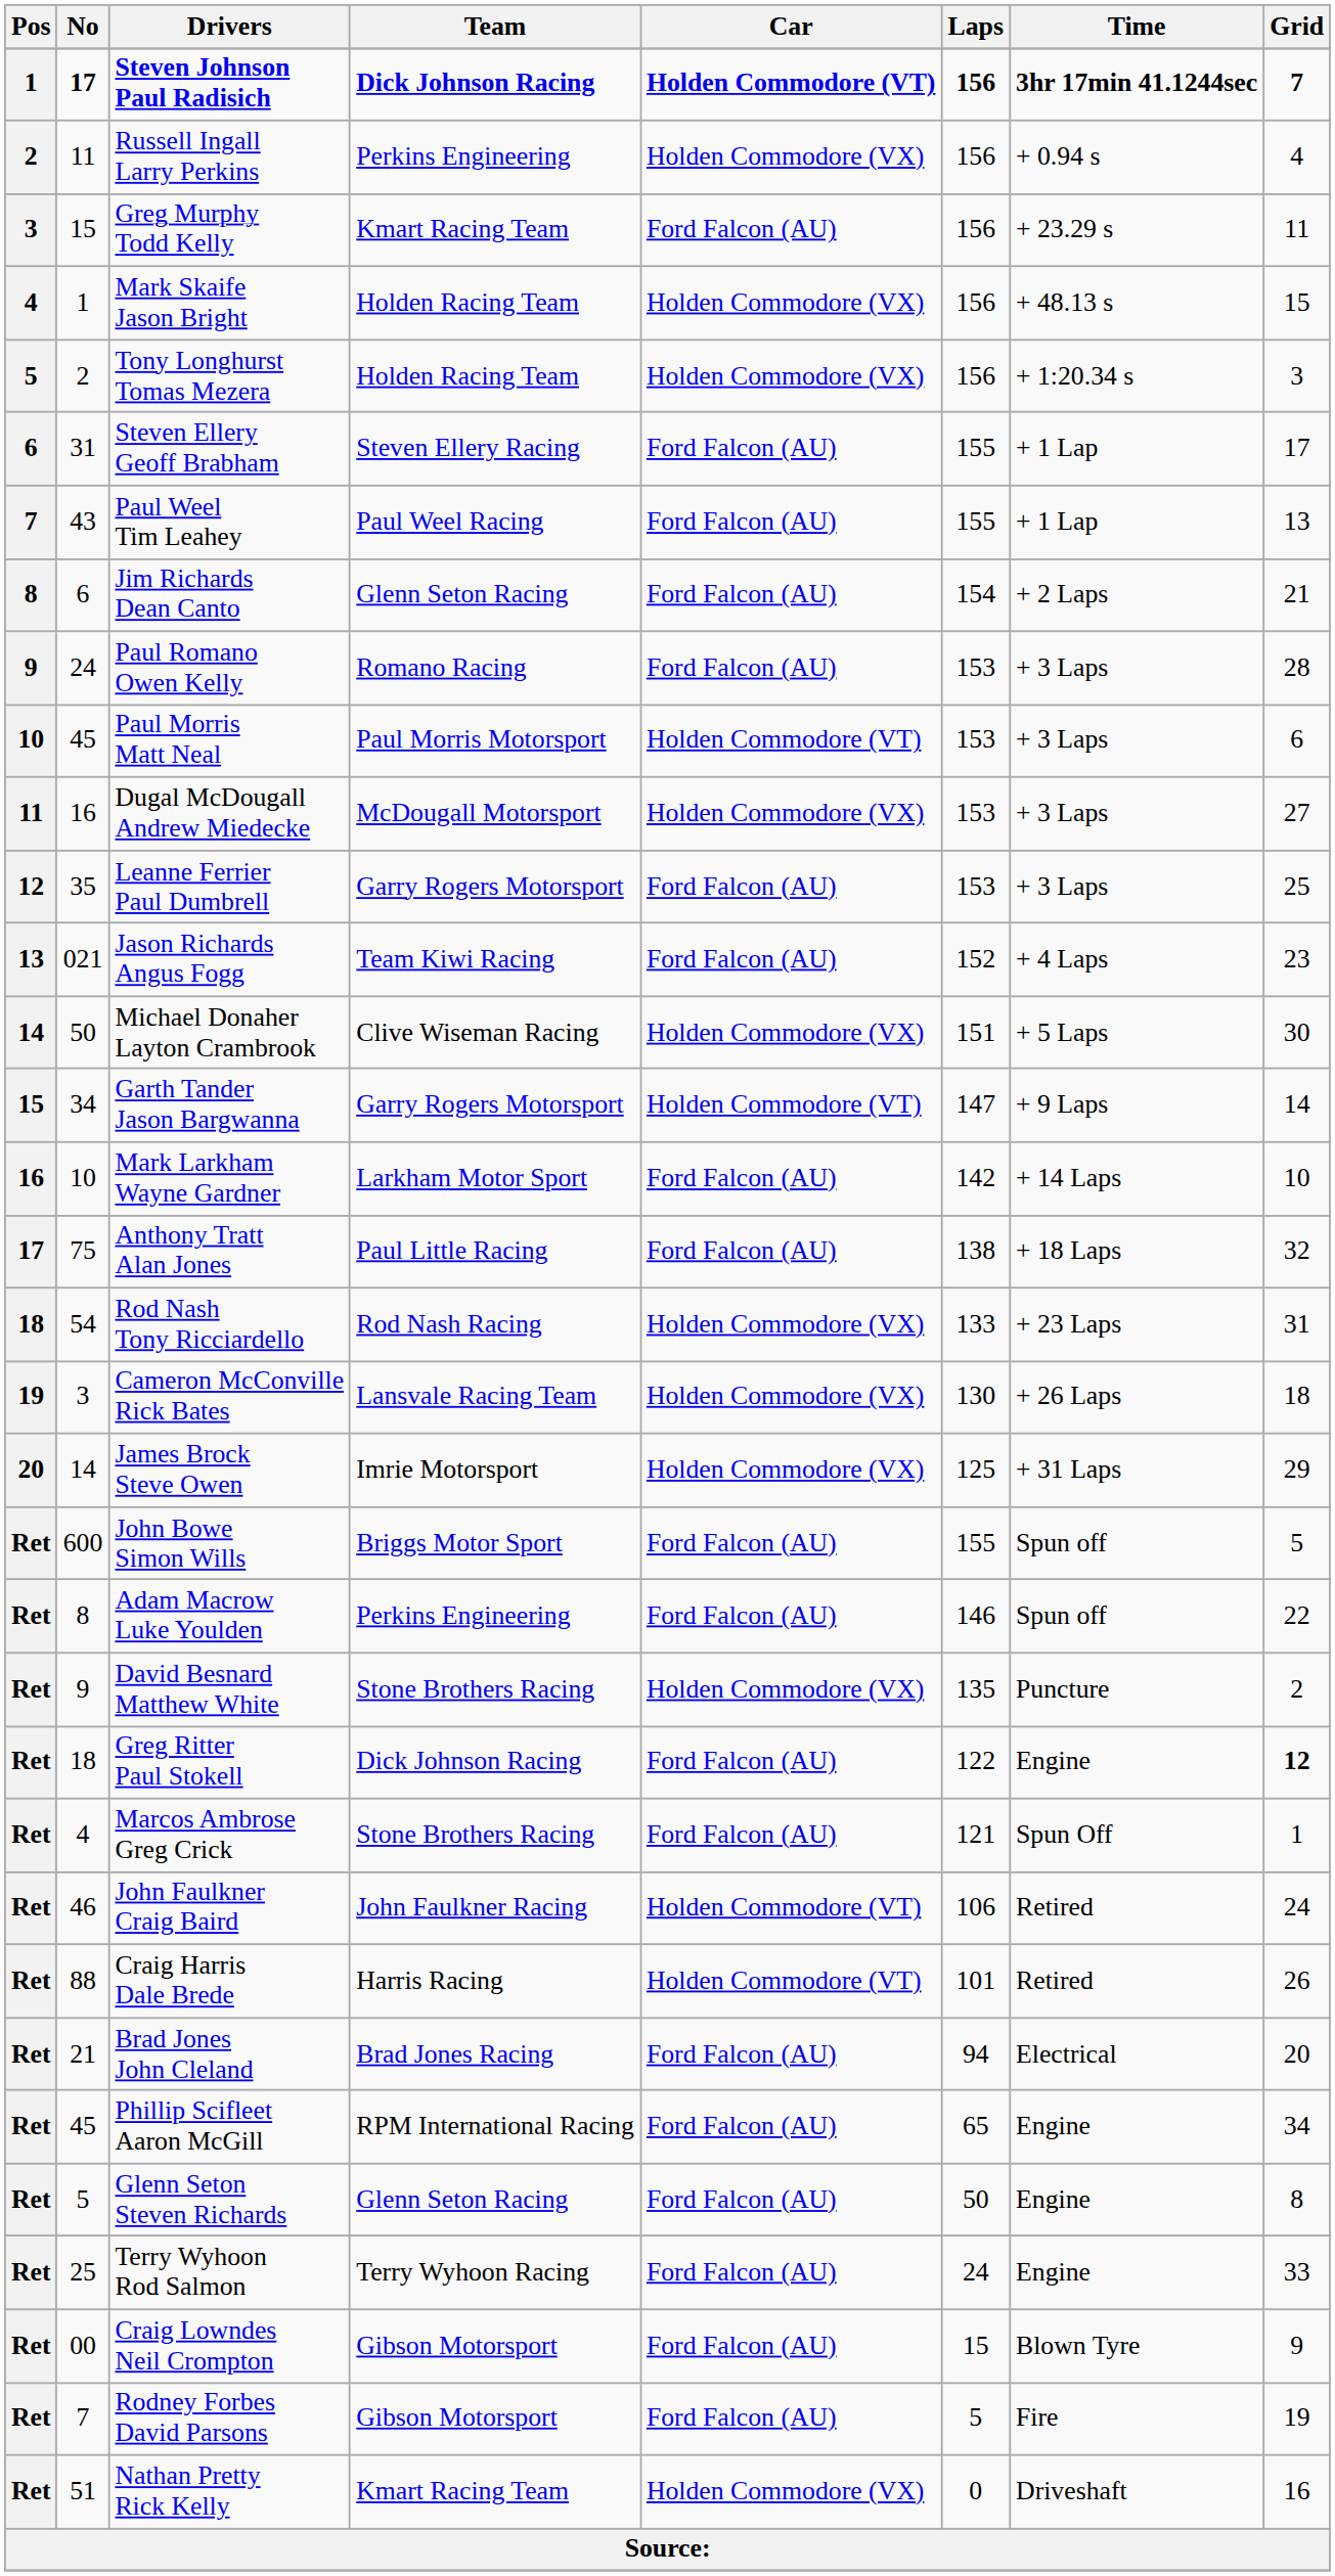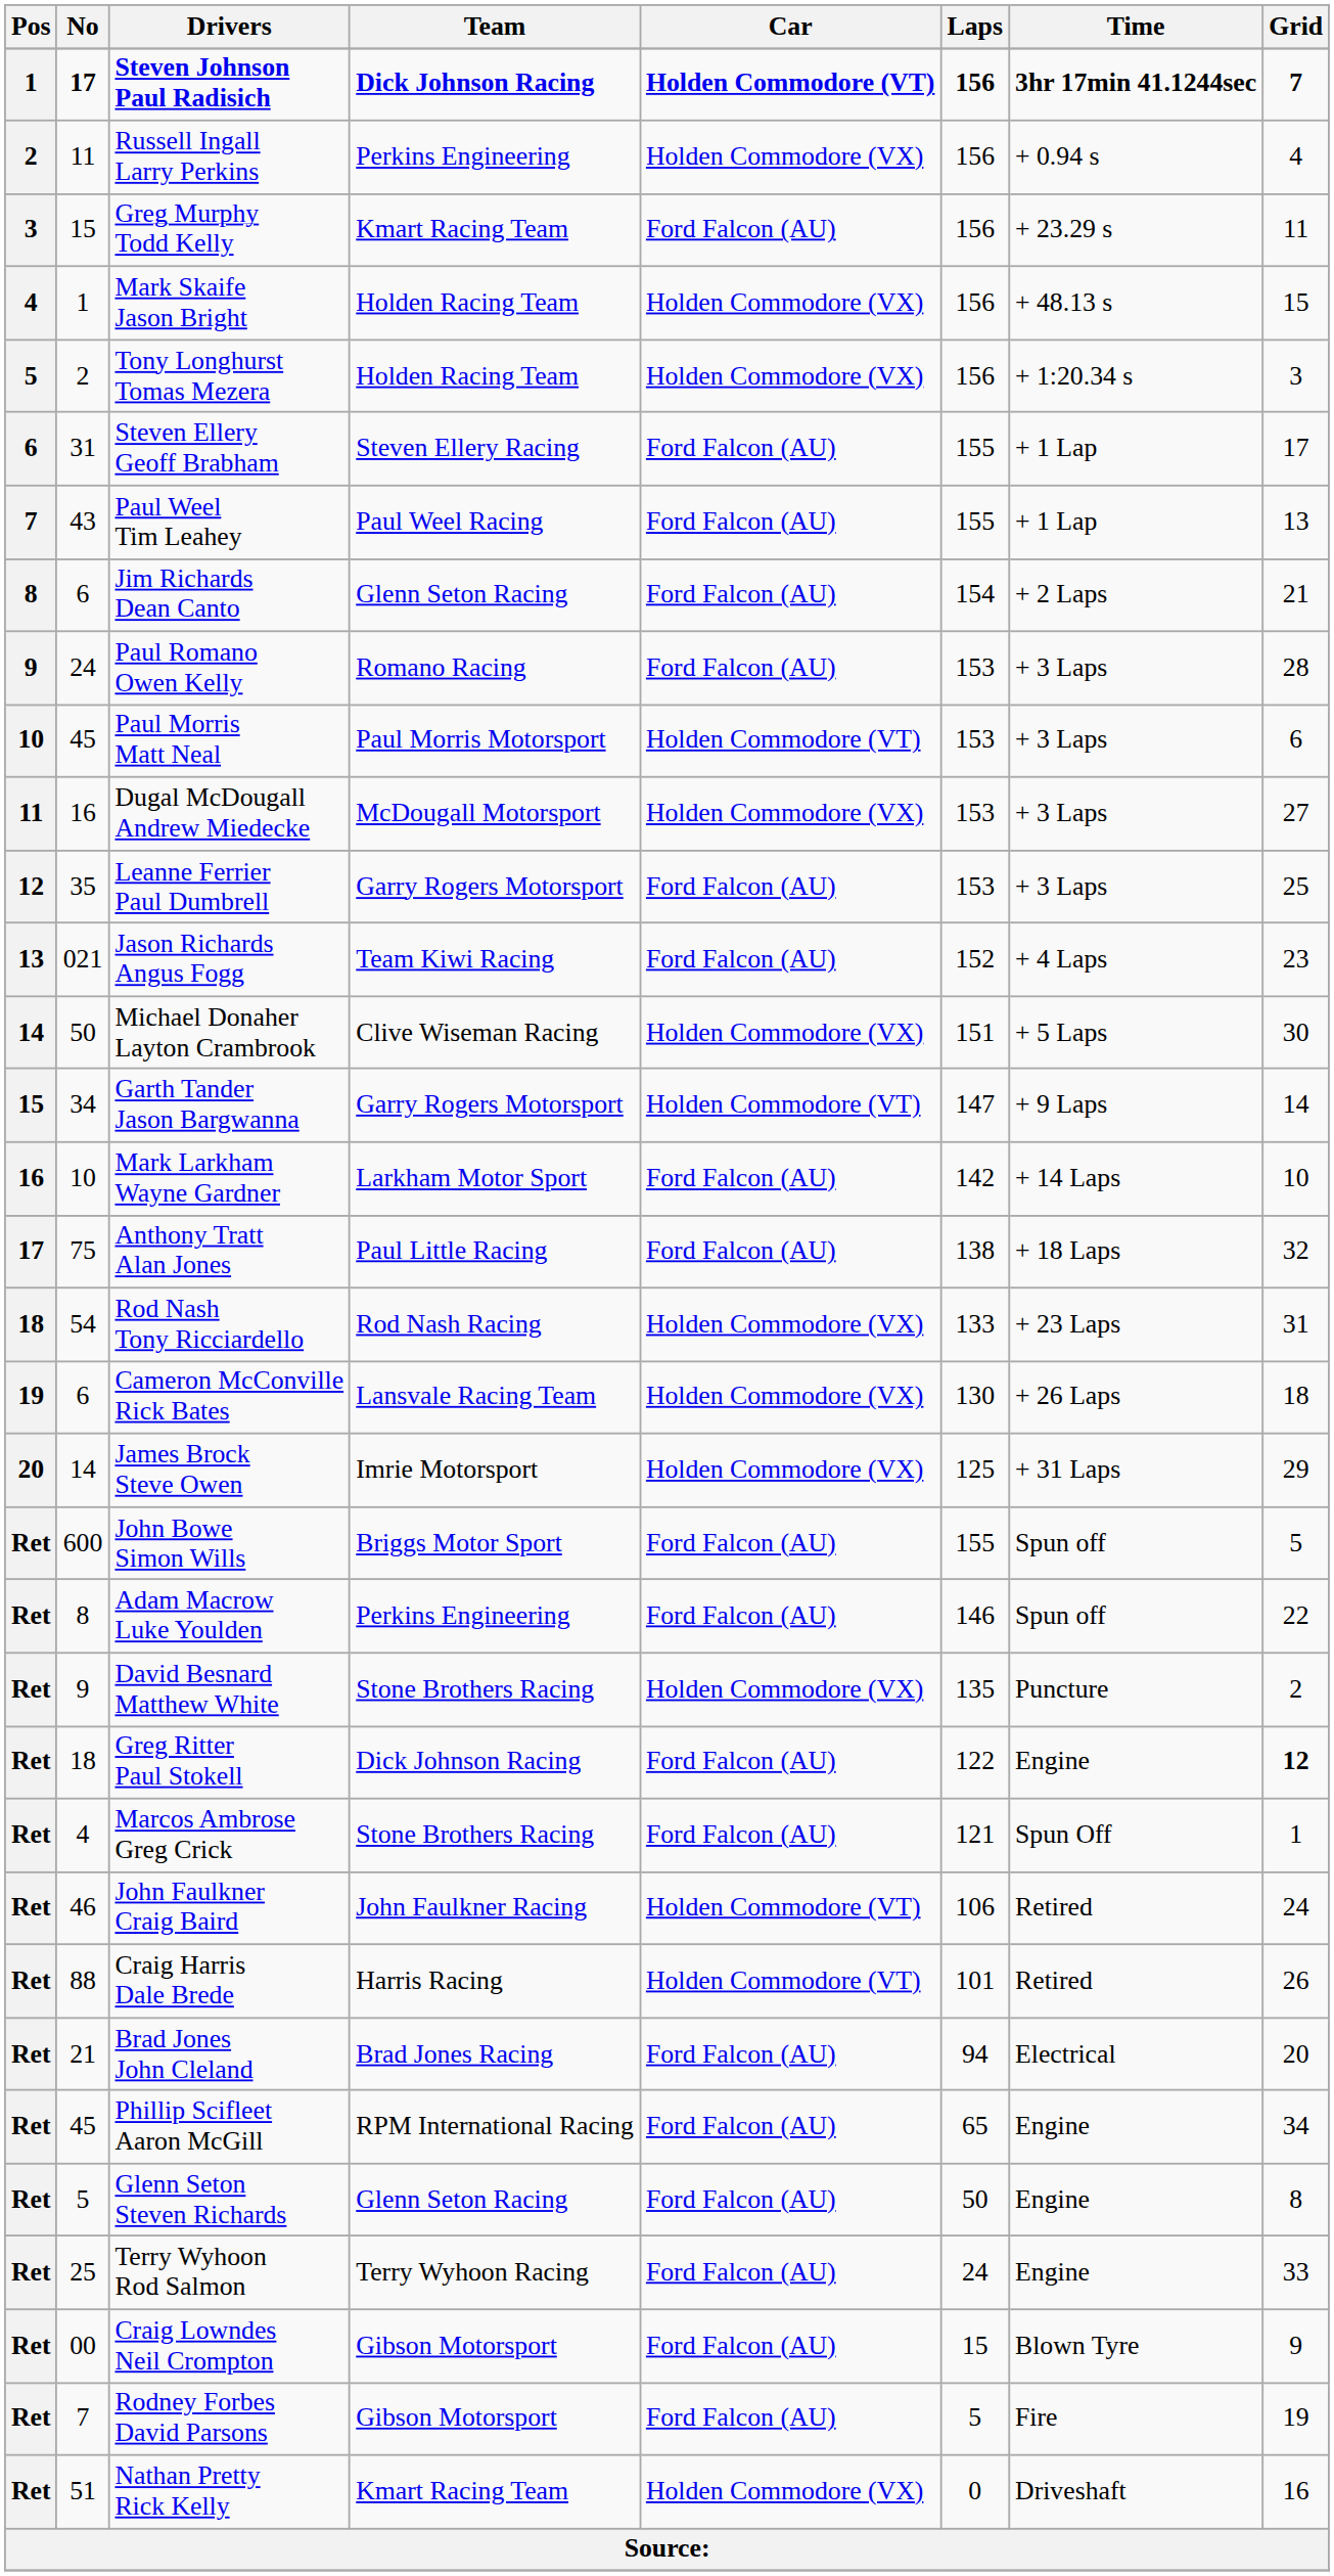 <table class="wikitable" style="font-size: 87%;">
 <tr>
 <th>Pos</th>
 <th>No</th>
 <th>Drivers</th>
 <th>Team</th>
 <th>Car</th>
 <th>Laps</th>
 <th>Time</th>
 <th>Grid</th>
 </tr>
 <tr>
 </tr>
 <tr style="font-weight:bold">
 <th>1</th>
 <td align=center>17</td>
 <td> <a href='#'>Steven Johnson</a><br> <a href='#'>Paul Radisich</a></td>
 <td><a href='#'>Dick Johnson Racing</a></td>
 <td><a href='#'>Holden Commodore (VT)</a></td>
 <td align=center>156</td>
 <td>3hr 17min 41.1244sec</td>
 <td align=center>7</td>
 </tr>
 <tr>
 <th>2</th>
 <td align=center>11</td>
 <td> <a href='#'>Russell Ingall</a><br> <a href='#'>Larry Perkins</a></td>
 <td><a href='#'>Perkins Engineering</a></td>
 <td><a href='#'>Holden Commodore (VX)</a></td>
 <td align=center>156</td>
 <td>+ 0.94 s</td>
 <td align=center>4</td>
 </tr>
 <tr>
 <th>3</th>
 <td align=center>15</td>
 <td> <a href='#'>Greg Murphy</a><br> <a href='#'>Todd Kelly</a></td>
 <td><a href='#'>Kmart Racing Team</a></td>
 <td><a href='#'>Ford Falcon (AU)</a></td>
 <td align=center>156</td>
 <td>+ 23.29 s</td>
 <td align=center>11</td>
 </tr>
 <tr>
 <th>4</th>
 <td align=center>1</td>
 <td> <a href='#'>Mark Skaife</a><br> <a href='#'>Jason Bright</a></td>
 <td><a href='#'>Holden Racing Team</a></td>
 <td><a href='#'>Holden Commodore (VX)</a></td>
 <td align=center>156</td>
 <td>+ 48.13 s</td>
 <td align=center>15</td>
 </tr>
 <tr>
 <th>5</th>
 <td align=center>2</td>
 <td> <a href='#'>Tony Longhurst</a><br> <a href='#'>Tomas Mezera</a></td>
 <td><a href='#'>Holden Racing Team</a></td>
 <td><a href='#'>Holden Commodore (VX)</a></td>
 <td align=center>156</td>
 <td>+ 1:20.34 s</td>
 <td align=center>3</td>
 </tr>
 <tr>
 <th>6</th>
 <td align=center>31</td>
 <td> <a href='#'>Steven Ellery</a><br> <a href='#'>Geoff Brabham</a></td>
 <td><a href='#'>Steven Ellery Racing</a></td>
 <td><a href='#'>Ford Falcon (AU)</a></td>
 <td align=center>155</td>
 <td>+ 1 Lap</td>
 <td align=center>17</td>
 </tr>
 <tr>
 <th>7</th>
 <td align=center>43</td>
 <td> <a href='#'>Paul Weel</a><br> Tim Leahey</td>
 <td><a href='#'>Paul Weel Racing</a></td>
 <td><a href='#'>Ford Falcon (AU)</a></td>
 <td align=center>155</td>
 <td>+ 1 Lap</td>
 <td align=center>13</td>
 </tr>
 <tr>
 <th>8</th>
 <td align=center>6</td>
 <td> <a href='#'>Jim Richards</a><br> <a href='#'>Dean Canto</a></td>
 <td><a href='#'>Glenn Seton Racing</a></td>
 <td><a href='#'>Ford Falcon (AU)</a></td>
 <td align=center>154</td>
 <td>+ 2 Laps</td>
 <td align=center>21</td>
 </tr>
 <tr>
 <th>9</th>
 <td align=center>24</td>
 <td> <a href='#'>Paul Romano</a><br> <a href='#'>Owen Kelly</a></td>
 <td><a href='#'>Romano Racing</a></td>
 <td><a href='#'>Ford Falcon (AU)</a></td>
 <td align=center>153</td>
 <td>+ 3 Laps</td>
 <td align=center>28</td>
 </tr>
 <tr>
 <th>10</th>
 <td align=center>45</td>
 <td> <a href='#'>Paul Morris</a><br> <a href='#'>Matt Neal</a></td>
 <td><a href='#'>Paul Morris Motorsport</a></td>
 <td><a href='#'>Holden Commodore (VT)</a></td>
 <td align=center>153</td>
 <td>+ 3 Laps</td>
 <td align=center>6</td>
 </tr>
 <tr>
 <th>11</th>
 <td align=center>16</td>
 <td> Dugal McDougall<br> <a href='#'>Andrew Miedecke</a></td>
 <td><a href='#'>McDougall Motorsport</a></td>
 <td><a href='#'>Holden Commodore (VX)</a></td>
 <td align=center>153</td>
 <td>+ 3 Laps</td>
 <td align=center>27</td>
 </tr>
 <tr>
 <th>12</th>
 <td align=center>35</td>
 <td> <a href='#'>Leanne Ferrier</a><br> <a href='#'>Paul Dumbrell</a></td>
 <td><a href='#'>Garry Rogers Motorsport</a></td>
 <td><a href='#'>Ford Falcon (AU)</a></td>
 <td align=center>153</td>
 <td>+ 3 Laps</td>
 <td align=center>25</td>
 </tr>
 <tr>
 <th>13</th>
 <td align=center>021</td>
 <td> <a href='#'>Jason Richards</a><br> <a href='#'>Angus Fogg</a></td>
 <td><a href='#'>Team Kiwi Racing</a></td>
 <td><a href='#'>Ford Falcon (AU)</a></td>
 <td align=center>152</td>
 <td>+ 4 Laps</td>
 <td align=center>23</td>
 </tr>
 <tr>
 <th>14</th>
 <td align=center>50</td>
 <td> Michael Donaher<br> Layton Crambrook</td>
 <td>Clive Wiseman Racing</td>
 <td><a href='#'>Holden Commodore (VX)</a></td>
 <td align=center>151</td>
 <td>+ 5 Laps</td>
 <td align=center>30</td>
 </tr>
 <tr>
 <th>15</th>
 <td align=center>34</td>
 <td> <a href='#'>Garth Tander</a><br> <a href='#'>Jason Bargwanna</a></td>
 <td><a href='#'>Garry Rogers Motorsport</a></td>
 <td><a href='#'>Holden Commodore (VT)</a></td>
 <td align=center>147</td>
 <td>+ 9 Laps</td>
 <td align=center>14</td>
 </tr>
 <tr>
 <th>16</th>
 <td align=center>10</td>
 <td> <a href='#'>Mark Larkham</a><br> <a href='#'>Wayne Gardner</a></td>
 <td><a href='#'>Larkham Motor Sport</a></td>
 <td><a href='#'>Ford Falcon (AU)</a></td>
 <td align=center>142</td>
 <td>+ 14 Laps</td>
 <td align=center>10</td>
 </tr>
 <tr>
 <th>17</th>
 <td align=center>75</td>
 <td> <a href='#'>Anthony Tratt</a><br> <a href='#'>Alan Jones</a></td>
 <td><a href='#'>Paul Little Racing</a></td>
 <td><a href='#'>Ford Falcon (AU)</a></td>
 <td align=center>138</td>
 <td>+ 18 Laps</td>
 <td align=center>32</td>
 </tr>
 <tr>
 <th>18</th>
 <td align=center>54</td>
 <td> <a href='#'>Rod Nash</a><br> <a href='#'>Tony Ricciardello</a></td>
 <td><a href='#'>Rod Nash Racing</a></td>
 <td><a href='#'>Holden Commodore (VX)</a></td>
 <td align=center>133</td>
 <td>+ 23 Laps</td>
 <td align=center>31</td>
 </tr>
 <tr>
 <th>19</th>
-<td align=center>3</td>
+<td align=center>6</td>
 <td> <a href='#'>Cameron McConville</a><br> <a href='#'>Rick Bates</a></td>
 <td><a href='#'>Lansvale Racing Team</a></td>
 <td><a href='#'>Holden Commodore (VX)</a></td>
 <td align=center>130</td>
 <td>+ 26 Laps</td>
 <td align=center>18</td>
 </tr>
 <tr>
 <th>20</th>
 <td align=center>14</td>
 <td> <a href='#'>James Brock</a><br> <a href='#'>Steve Owen</a></td>
 <td>Imrie Motorsport</td>
 <td><a href='#'>Holden Commodore (VX)</a></td>
 <td align=center>125</td>
 <td>+ 31 Laps</td>
 <td align=center>29</td>
 </tr>
 <tr>
 <th>Ret</th>
 <td align=center>600</td>
 <td> <a href='#'>John Bowe</a><br> <a href='#'>Simon Wills</a></td>
 <td><a href='#'>Briggs Motor Sport</a></td>
 <td><a href='#'>Ford Falcon (AU)</a></td>
 <td align=center>155</td>
 <td>Spun off</td>
 <td align=center>5</td>
 </tr>
 <tr>
 <th>Ret</th>
 <td align=center>8</td>
 <td> <a href='#'>Adam Macrow</a><br> <a href='#'>Luke Youlden</a></td>
 <td><a href='#'>Perkins Engineering</a></td>
 <td><a href='#'>Ford Falcon (AU)</a></td>
 <td align=center>146</td>
 <td>Spun off</td>
 <td align=center>22</td>
 </tr>
 <tr>
 <th>Ret</th>
 <td align=center>9</td>
 <td> <a href='#'>David Besnard</a><br> <a href='#'>Matthew White</a></td>
 <td><a href='#'>Stone Brothers Racing</a></td>
 <td><a href='#'>Holden Commodore (VX)</a></td>
 <td align=center>135</td>
 <td>Puncture</td>
 <td align=center>2</td>
 </tr>
 <tr>
 <th>Ret</th>
 <td align=center>18</td>
 <td> <a href='#'>Greg Ritter</a><br> <a href='#'>Paul Stokell</a></td>
 <td><a href='#'>Dick Johnson Racing</a></td>
 <td><a href='#'>Ford Falcon (AU)</a></td>
 <td align=center>122</td>
 <td>Engine</td>
 <td align=center><strong>12</strong></td>
 </tr>
 <tr>
 <th>Ret</th>
 <td align=center>4</td>
 <td> <a href='#'>Marcos Ambrose</a><br> Greg Crick</td>
 <td><a href='#'>Stone Brothers Racing</a></td>
 <td><a href='#'>Ford Falcon (AU)</a></td>
 <td align=center>121</td>
 <td>Spun Off</td>
 <td align=center>1</td>
 </tr>
 <tr>
 <th>Ret</th>
 <td align=center>46</td>
 <td> <a href='#'>John Faulkner</a><br> <a href='#'>Craig Baird</a></td>
 <td><a href='#'>John Faulkner Racing</a></td>
 <td><a href='#'>Holden Commodore (VT)</a></td>
 <td align=center>106</td>
 <td>Retired</td>
 <td align=center>24</td>
 </tr>
 <tr>
 <th>Ret</th>
 <td align=center>88</td>
 <td> Craig Harris<br> <a href='#'>Dale Brede</a></td>
 <td>Harris Racing</td>
 <td><a href='#'>Holden Commodore (VT)</a></td>
 <td align=center>101</td>
 <td>Retired</td>
 <td align=center>26</td>
 </tr>
 <tr>
 <th>Ret</th>
 <td align=center>21</td>
 <td> <a href='#'>Brad Jones</a><br> <a href='#'>John Cleland</a></td>
 <td><a href='#'>Brad Jones Racing</a></td>
 <td><a href='#'>Ford Falcon (AU)</a></td>
 <td align=center>94</td>
 <td>Electrical</td>
 <td align=center>20</td>
 </tr>
 <tr>
 <th>Ret</th>
 <td align=center>45</td>
 <td> <a href='#'>Phillip Scifleet</a><br> Aaron McGill</td>
 <td>RPM International Racing</td>
 <td><a href='#'>Ford Falcon (AU)</a></td>
 <td align=center>65</td>
 <td>Engine</td>
 <td align=center>34</td>
 </tr>
 <tr>
 <th>Ret</th>
 <td align=center>5</td>
 <td> <a href='#'>Glenn Seton</a><br> <a href='#'>Steven Richards</a></td>
 <td><a href='#'>Glenn Seton Racing</a></td>
 <td><a href='#'>Ford Falcon (AU)</a></td>
 <td align=center>50</td>
 <td>Engine</td>
 <td align=center>8</td>
 </tr>
 <tr>
 <th>Ret</th>
 <td align=center>25</td>
 <td> Terry Wyhoon<br> Rod Salmon</td>
 <td>Terry Wyhoon Racing</td>
 <td><a href='#'>Ford Falcon (AU)</a></td>
 <td align=center>24</td>
 <td>Engine</td>
 <td align=center>33</td>
 </tr>
 <tr>
 <th>Ret</th>
 <td align=center>00</td>
 <td> <a href='#'>Craig Lowndes</a><br> <a href='#'>Neil Crompton</a></td>
 <td><a href='#'>Gibson Motorsport</a></td>
 <td><a href='#'>Ford Falcon (AU)</a></td>
 <td align=center>15</td>
 <td>Blown Tyre</td>
 <td align=center>9</td>
 </tr>
 <tr>
 <th>Ret</th>
 <td align=center>7</td>
 <td> <a href='#'>Rodney Forbes</a><br> <a href='#'>David Parsons</a></td>
 <td><a href='#'>Gibson Motorsport</a></td>
 <td><a href='#'>Ford Falcon (AU)</a></td>
 <td align=center>5</td>
 <td>Fire</td>
 <td align=center>19</td>
 </tr>
 <tr>
 <th>Ret</th>
 <td align=center>51</td>
 <td> <a href='#'>Nathan Pretty</a><br> <a href='#'>Rick Kelly</a></td>
 <td><a href='#'>Kmart Racing Team</a></td>
 <td><a href='#'>Holden Commodore (VX)</a></td>
 <td align=center>0</td>
 <td>Driveshaft</td>
 <td align=center>16</td>
 </tr>
 <tr>
 <th colspan=8>Source:</th>
 </tr>
 <tr>
 </tr>
 </table>
